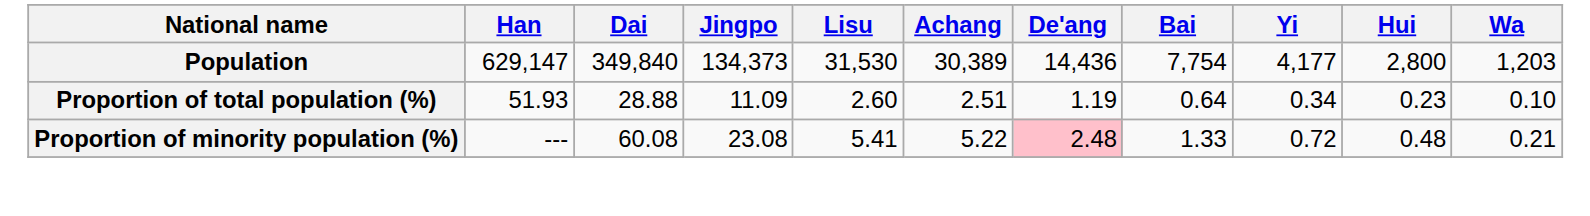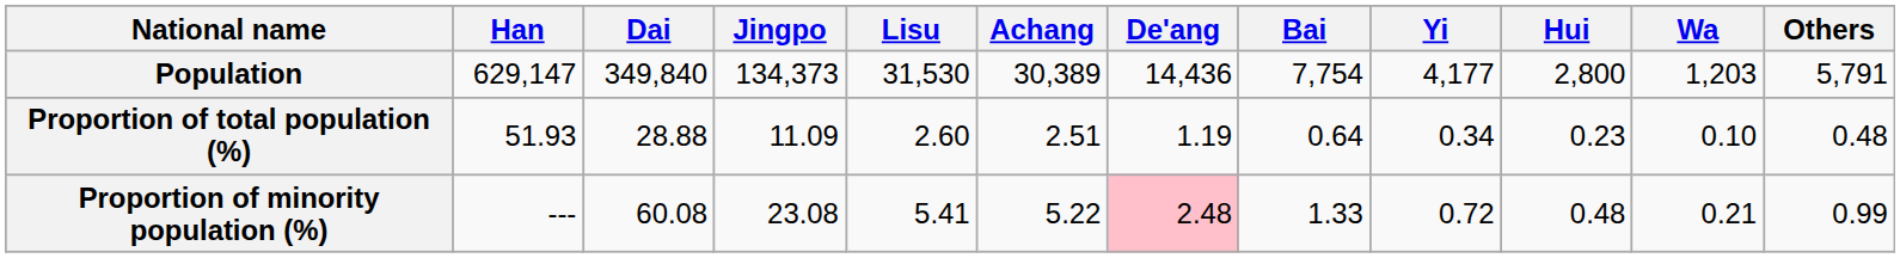 <table class="wikitable" style="margin: 1em auto 1em auto; font-size:smaller; text-align:right">
 <tr>
 <th>National name</th>
 <th width="55"><a href='#'>Han</a></th>
 <th width="55"><a href='#'>Dai</a></th>
 <th width="55"><a href='#'>Jingpo</a></th>
 <th width="55"><a href='#'>Lisu</a></th>
 <th width="55"><a href='#'>Achang</a></th>
 <th width="55"><a href='#'>De'ang</a></th>
 <th width="55"><a href='#'>Bai</a></th>
 <th width="55"><a href='#'>Yi</a></th>
 <th width="55"><a href='#'>Hui</a></th>
 <th width="55"><a href='#'>Wa</a></th>
+<th width="55">Others</th>
 </tr>
 <tr>
 <th>Population</th>
 <td>629,147</td>
 <td>349,840</td>
 <td>134,373</td>
 <td>31,530</td>
 <td>30,389</td>
 <td>14,436</td>
 <td>7,754</td>
 <td>4,177</td>
 <td>2,800</td>
 <td>1,203</td>
+<td>5,791</td>
 </tr>
 <tr>
 <th>Proportion of total population (%)</th>
 <td>51.93</td>
 <td>28.88</td>
 <td>11.09</td>
 <td>2.60</td>
 <td>2.51</td>
 <td>1.19</td>
 <td>0.64</td>
 <td>0.34</td>
 <td>0.23</td>
 <td>0.10</td>
+<td>0.48</td>
 </tr>
 <tr>
 <th>Proportion of minority population (%)</th>
 <td>---</td>
 <td>60.08</td>
 <td>23.08</td>
 <td>5.41</td>
 <td>5.22</td>
 <td style="background: pink;">2.48</td>
 <td>1.33</td>
 <td>0.72</td>
 <td>0.48</td>
 <td>0.21</td>
+<td>0.99</td>
 </tr>
 </table>
